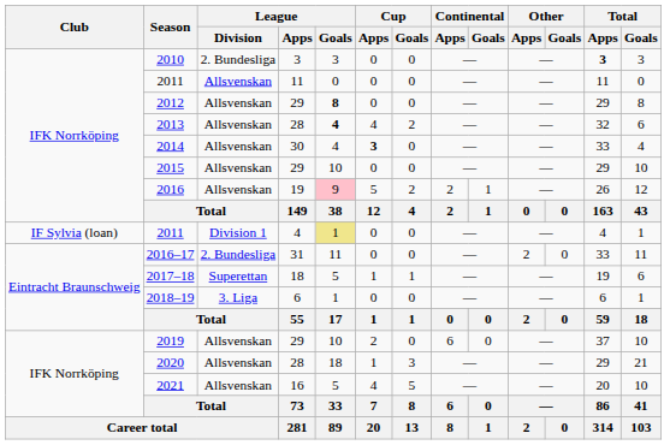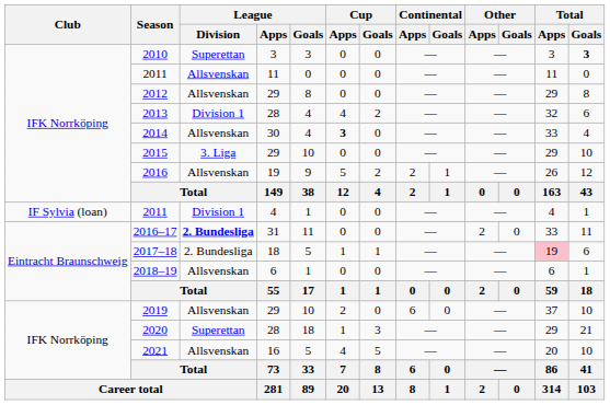 <table class="wikitable" style="text-align:center">
 <tr>
 <th rowspan="2">Club</th>
 <th rowspan="2">Season</th>
 <th colspan="3">League</th>
 <th colspan="2">Cup</th>
 <th colspan="2">Continental</th>
 <th colspan="2">Other</th>
 <th colspan="2">Total</th>
 </tr>
 <tr>
 <th>Division</th>
 <th>Apps</th>
 <th>Goals</th>
 <th>Apps</th>
 <th>Goals</th>
 <th>Apps</th>
 <th>Goals</th>
 <th>Apps</th>
 <th>Goals</th>
 <th>Apps</th>
 <th>Goals</th>
 </tr>
 <tr>
 <td rowspan="8"><a href='#'>IFK Norrköping</a></td>
 <td><a href='#'>2010</a></td>
-<td>2. Bundesliga</td>
+<td><a href='#'>Superettan</a></td>
 <td>3</td>
 <td>3</td>
 <td>0</td>
 <td>0</td>
 <td colspan="2">—</td>
 <td colspan="2">—</td>
+<td>3</td>
 <td><strong>3</strong></td>
-<td>3</td>
 </tr>
 <tr>
 <td>2011</td>
 <td><a href='#'>Allsvenskan</a></td>
 <td>11</td>
 <td>0</td>
 <td>0</td>
 <td>0</td>
 <td colspan="2">—</td>
 <td colspan="2">—</td>
 <td>11</td>
 <td>0</td>
 </tr>
 <tr>
 <td><a href='#'>2012</a></td>
 <td>Allsvenskan</td>
 <td>29</td>
-<td><strong>8</strong></td>
+<td>8</td>
 <td>0</td>
 <td>0</td>
 <td colspan="2">—</td>
 <td colspan="2">—</td>
 <td>29</td>
 <td>8</td>
 </tr>
 <tr>
 <td><a href='#'>2013</a></td>
-<td>Allsvenskan</td>
+<td><a href='#'>Division 1</a></td>
 <td>28</td>
-<td><strong>4</strong></td>
+<td>4</td>
 <td>4</td>
 <td>2</td>
 <td colspan="2">—</td>
 <td colspan="2">—</td>
 <td>32</td>
 <td>6</td>
 </tr>
 <tr>
 <td><a href='#'>2014</a></td>
 <td>Allsvenskan</td>
 <td>30</td>
 <td>4</td>
 <td><strong>3</strong></td>
 <td>0</td>
 <td colspan="2">—</td>
 <td colspan="2">—</td>
 <td>33</td>
 <td>4</td>
 </tr>
 <tr>
 <td><a href='#'>2015</a></td>
-<td>Allsvenskan</td>
+<td><a href='#'>3. Liga</a></td>
 <td>29</td>
 <td>10</td>
 <td>0</td>
 <td>0</td>
 <td colspan="2">—</td>
 <td colspan="2">—</td>
 <td>29</td>
 <td>10</td>
 </tr>
 <tr>
 <td><a href='#'>2016</a></td>
 <td>Allsvenskan</td>
 <td>19</td>
-<td style="background: pink;">9</td>
+<td>9</td>
 <td>5</td>
 <td>2</td>
 <td>2</td>
 <td>1</td>
 <td colspan="2">—</td>
 <td>26</td>
 <td>12</td>
 </tr>
 <tr>
 <th colspan="2">Total</th>
 <th>149</th>
 <th>38</th>
 <th>12</th>
 <th>4</th>
 <th>2</th>
 <th>1</th>
 <th>0</th>
 <th>0</th>
 <th>163</th>
 <th>43</th>
 </tr>
 <tr>
 <td><a href='#'>IF Sylvia</a> (loan)</td>
 <td><a href='#'>2011</a></td>
 <td><a href='#'>Division 1</a></td>
 <td>4</td>
-<td style="background: khaki;">1</td>
+<td>1</td>
 <td>0</td>
 <td>0</td>
 <td colspan="2">—</td>
 <td colspan="2">—</td>
 <td>4</td>
 <td>1</td>
 </tr>
 <tr>
 <td rowspan="4"><a href='#'>Eintracht Braunschweig</a></td>
 <td><a href='#'>2016–17</a></td>
-<td><a href='#'>2. Bundesliga</a></td>
+<td><strong><a href='#'>2. Bundesliga</a></strong></td>
 <td>31</td>
 <td>11</td>
 <td>0</td>
 <td>0</td>
 <td colspan="2">—</td>
 <td>2</td>
 <td>0</td>
 <td>33</td>
 <td>11</td>
 </tr>
 <tr>
 <td><a href='#'>2017–18</a></td>
-<td><a href='#'>Superettan</a></td>
+<td>2. Bundesliga</td>
 <td>18</td>
 <td>5</td>
 <td>1</td>
 <td>1</td>
 <td colspan="2">—</td>
 <td colspan="2">—</td>
-<td>19</td>
+<td style="background: pink;">19</td>
 <td>6</td>
 </tr>
 <tr>
 <td><a href='#'>2018–19</a></td>
-<td><a href='#'>3. Liga</a></td>
+<td>Allsvenskan</td>
 <td>6</td>
 <td>1</td>
 <td>0</td>
 <td>0</td>
 <td colspan="2">—</td>
 <td colspan="2">—</td>
 <td>6</td>
 <td>1</td>
 </tr>
 <tr>
 <th colspan="2">Total</th>
 <th>55</th>
 <th>17</th>
 <th>1</th>
 <th>1</th>
 <th>0</th>
 <th>0</th>
 <th>2</th>
 <th>0</th>
 <th>59</th>
 <th>18</th>
 </tr>
 <tr>
 <td rowspan="4">IFK Norrköping</td>
 <td><a href='#'>2019</a></td>
 <td>Allsvenskan</td>
 <td>29</td>
 <td>10</td>
 <td>2</td>
 <td>0</td>
 <td>6</td>
 <td>0</td>
 <td colspan="2">—</td>
 <td>37</td>
 <td>10</td>
 </tr>
 <tr>
 <td><a href='#'>2020</a></td>
-<td>Allsvenskan</td>
+<td><a href='#'>Superettan</a></td>
 <td>28</td>
 <td>18</td>
 <td>1</td>
 <td>3</td>
 <td colspan="2">—</td>
 <td colspan="2">—</td>
 <td>29</td>
 <td>21</td>
 </tr>
 <tr>
 <td><a href='#'>2021</a></td>
 <td>Allsvenskan</td>
 <td>16</td>
 <td>5</td>
 <td>4</td>
 <td>5</td>
 <td colspan="2">—</td>
 <td colspan="2">—</td>
 <td>20</td>
 <td>10</td>
 </tr>
 <tr>
 <th colspan="2">Total</th>
 <th>73</th>
 <th>33</th>
 <th>7</th>
 <th>8</th>
 <th>6</th>
 <th>0</th>
 <th colspan="2">—</th>
 <th>86</th>
 <th>41</th>
 </tr>
 <tr>
 <th colspan="3">Career total</th>
 <th>281</th>
 <th>89</th>
 <th>20</th>
 <th>13</th>
 <th>8</th>
 <th>1</th>
 <th>2</th>
 <th>0</th>
 <th>314</th>
 <th>103</th>
 </tr>
 </table>
